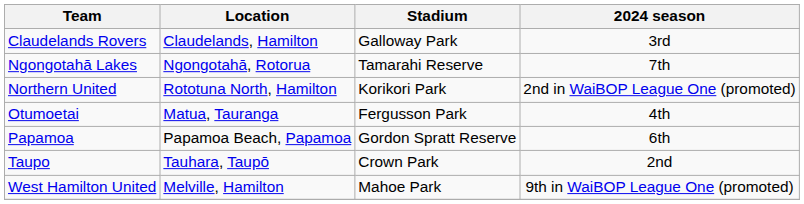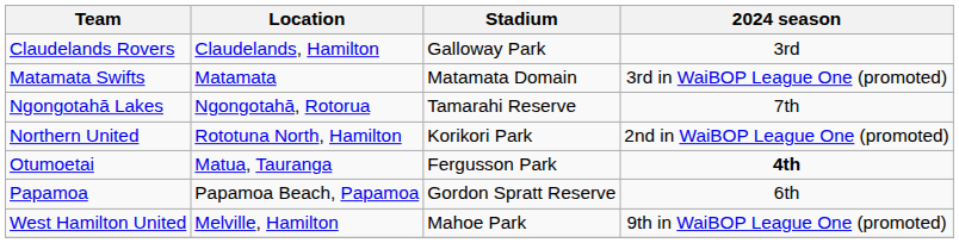 <table class="wikitable sortable">
 <tr>
 <th>Team</th>
 <th>Location</th>
 <th>Stadium</th>
 <th>2024 season</th>
 </tr>
 <tr>
 <td><a href='#'>Claudelands Rovers</a></td>
 <td><a href='#'>Claudelands</a>, <a href='#'>Hamilton</a></td>
 <td>Galloway Park</td>
 <td align="center">3rd</td>
+</tr>
+<tr>
+<td><a href='#'>Matamata Swifts</a></td>
+<td><a href='#'>Matamata</a></td>
+<td>Matamata Domain</td>
+<td align="center">3rd in <a href='#'>WaiBOP League One</a> (promoted)</td>
 </tr>
 <tr>
 <td><a href='#'>Ngongotahā Lakes</a></td>
 <td><a href='#'>Ngongotahā</a>, <a href='#'>Rotorua</a></td>
 <td>Tamarahi Reserve</td>
 <td align="center">7th</td>
 </tr>
 <tr>
 <td><a href='#'>Northern United</a></td>
 <td><a href='#'>Rototuna North</a>, <a href='#'>Hamilton</a></td>
 <td>Korikori Park</td>
 <td align="center">2nd in <a href='#'>WaiBOP League One</a> (promoted)</td>
 </tr>
 <tr>
 <td><a href='#'>Otumoetai</a></td>
 <td><a href='#'>Matua</a>, <a href='#'>Tauranga</a></td>
 <td>Fergusson Park</td>
-<td align="center">4th</td>
+<td align="center"><strong>4th</strong></td>
 </tr>
 <tr>
 <td><a href='#'>Papamoa</a></td>
 <td>Papamoa Beach, <a href='#'>Papamoa</a></td>
 <td>Gordon Spratt Reserve</td>
 <td align="center">6th</td>
-</tr>
-<tr>
-<td><a href='#'>Taupo</a></td>
-<td><a href='#'>Tauhara</a>, <a href='#'>Taupō</a></td>
-<td>Crown Park</td>
-<td align="center">2nd</td>
 </tr>
 <tr>
 <td><a href='#'>West Hamilton United</a></td>
 <td><a href='#'>Melville</a>, <a href='#'>Hamilton</a></td>
 <td>Mahoe Park</td>
 <td align="center">9th in <a href='#'>WaiBOP League One</a> (promoted)</td>
 </tr>
 <tr>
 </tr>
 </table>
